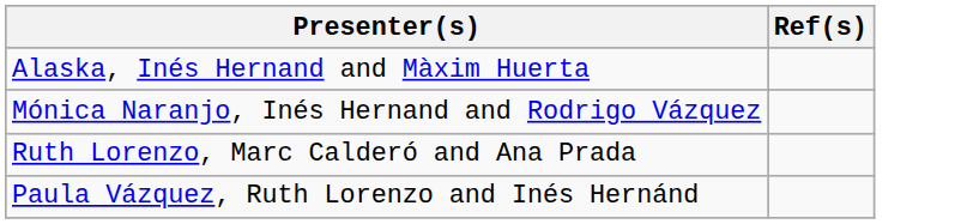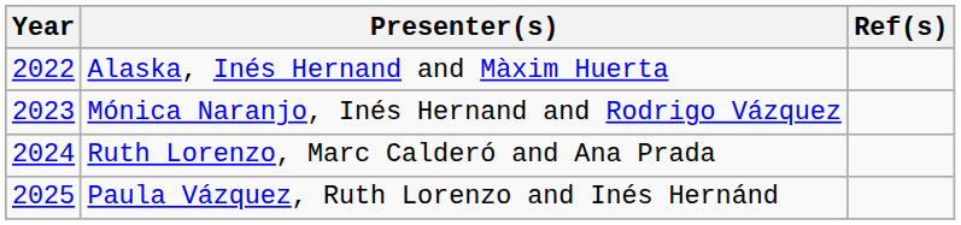 <table class="wikitable">
 <tr>
+<th>Year</th>
 <th>Presenter(s)</th>
 <th>Ref(s)</th>
 </tr>
 <tr>
+<td><a href='#'>2022</a></td>
 <td><a href='#'>Alaska</a>, <a href='#'>Inés Hernand</a> and <a href='#'>Màxim Huerta</a></td>
 <td></td>
 </tr>
 <tr>
+<td><a href='#'>2023</a></td>
 <td><a href='#'>Mónica Naranjo</a>, Inés Hernand and <a href='#'>Rodrigo Vázquez</a></td>
 <td></td>
 </tr>
 <tr>
+<td><a href='#'>2024</a></td>
 <td><a href='#'>Ruth Lorenzo</a>, Marc Calderó and Ana Prada</td>
 <td></td>
 </tr>
 <tr>
+<td><a href='#'>2025</a></td>
 <td><a href='#'>Paula Vázquez</a>, Ruth Lorenzo and Inés Hernánd</td>
 <td></td>
 </tr>
 </table>
